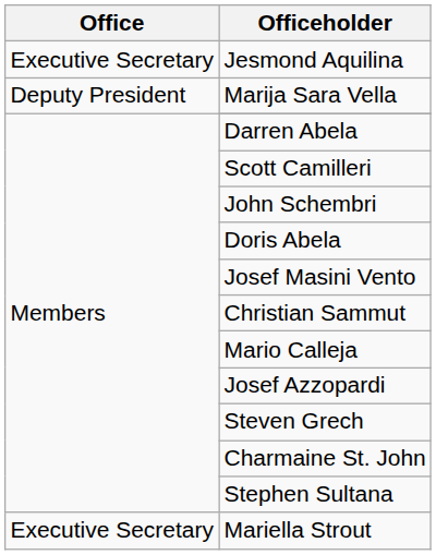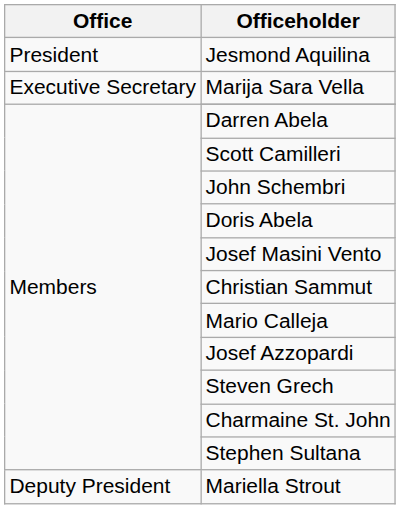 <table class="wikitable">
 <tr>
 <th>Office</th>
 <th>Officeholder</th>
 </tr>
 <tr>
-<td rowspan="1">Executive Secretary</td>
+<td rowspan="1">President</td>
 <td>Jesmond Aquilina</td>
 </tr>
 <tr>
-<td rowspan="1">Deputy President</td>
+<td rowspan="1">Executive Secretary</td>
 <td>Marija Sara Vella</td>
 </tr>
 <tr>
 <td rowspan="12">Members</td>
 </tr>
 <tr>
 <td>Darren Abela</td>
 </tr>
 <tr>
 <td>Scott Camilleri</td>
 </tr>
 <tr>
 <td>John Schembri</td>
 </tr>
 <tr>
 <td>Doris Abela</td>
 </tr>
 <tr>
 <td>Josef Masini Vento</td>
 </tr>
 <tr>
 <td>Christian Sammut</td>
 </tr>
 <tr>
 <td>Mario Calleja</td>
 </tr>
 <tr>
 <td>Josef Azzopardi</td>
 </tr>
 <tr>
 <td>Steven Grech</td>
 </tr>
 <tr>
 <td>Charmaine St. John</td>
 </tr>
 <tr>
 <td>Stephen Sultana</td>
 </tr>
 <tr>
-<td rowspan="1">Executive Secretary</td>
+<td rowspan="1">Deputy President</td>
 <td>Mariella Strout</td>
 </tr>
 </table>
